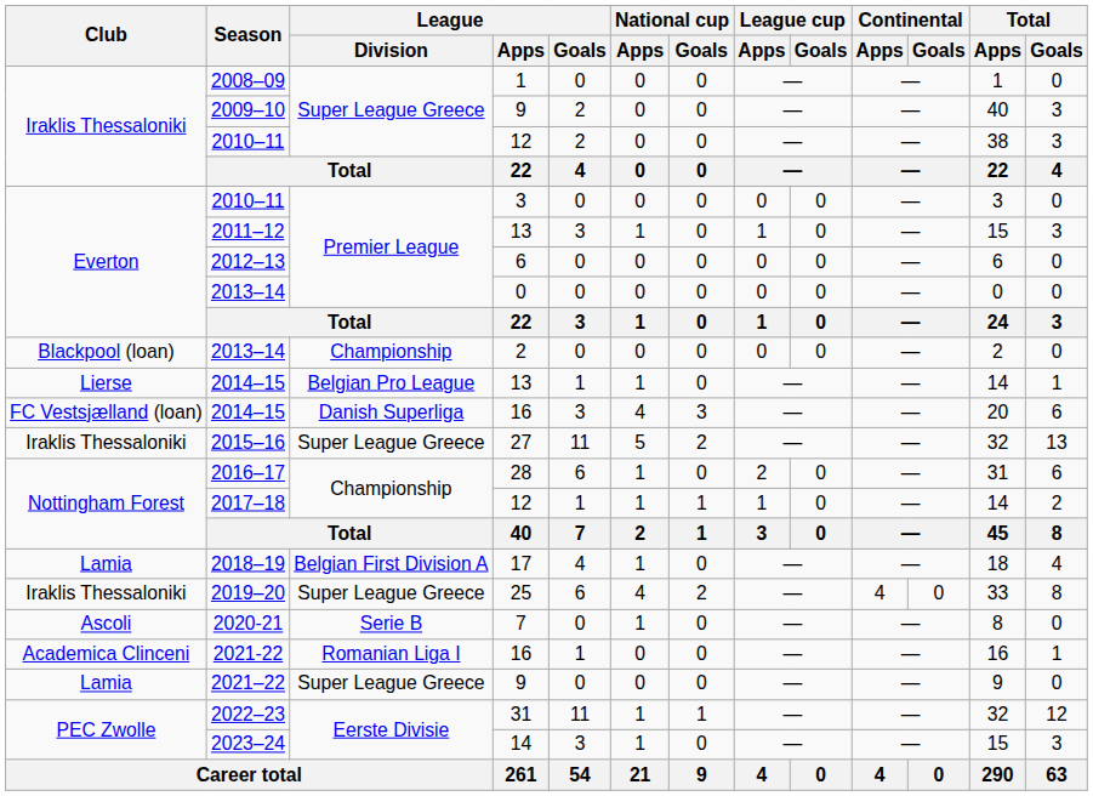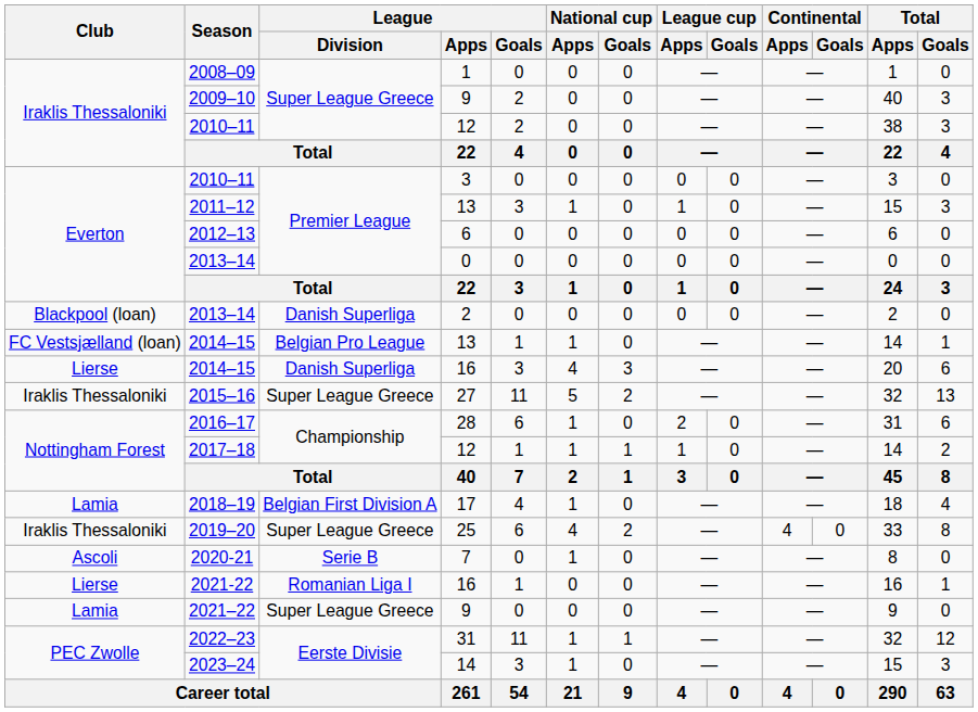 <table class="wikitable" style="text-align:center">
 <tr>
 <th rowspan="2">Club</th>
 <th rowspan="2">Season</th>
 <th colspan="3">League</th>
 <th colspan="2">National cup</th>
 <th colspan="2">League cup</th>
 <th colspan="2">Continental</th>
 <th colspan="2">Total</th>
 </tr>
 <tr>
 <th>Division</th>
 <th>Apps</th>
 <th>Goals</th>
 <th>Apps</th>
 <th>Goals</th>
 <th>Apps</th>
 <th>Goals</th>
 <th>Apps</th>
 <th>Goals</th>
 <th>Apps</th>
 <th>Goals</th>
 </tr>
 <tr>
 <td rowspan="4"><a href='#'>Iraklis Thessaloniki</a></td>
 <td><a href='#'>2008–09</a></td>
 <td rowspan="3"><a href='#'>Super League Greece</a></td>
 <td>1</td>
 <td>0</td>
 <td>0</td>
 <td>0</td>
 <td colspan="2">—</td>
 <td colspan="2">—</td>
 <td>1</td>
 <td>0</td>
 </tr>
 <tr>
 <td><a href='#'>2009–10</a></td>
 <td>9</td>
 <td>2</td>
 <td>0</td>
 <td>0</td>
 <td colspan="2">—</td>
 <td colspan="2">—</td>
 <td>40</td>
 <td>3</td>
 </tr>
 <tr>
 <td><a href='#'>2010–11</a></td>
 <td>12</td>
 <td>2</td>
 <td>0</td>
 <td>0</td>
 <td colspan="2">—</td>
 <td colspan="2">—</td>
 <td>38</td>
 <td>3</td>
 </tr>
 <tr>
 <th colspan="2">Total</th>
 <th>22</th>
 <th>4</th>
 <th>0</th>
 <th>0</th>
 <th colspan="2">—</th>
 <th colspan="2">—</th>
 <th>22</th>
 <th>4</th>
 </tr>
 <tr>
 <td rowspan="5"><a href='#'>Everton</a></td>
 <td><a href='#'>2010–11</a></td>
 <td rowspan="4"><a href='#'>Premier League</a></td>
 <td>3</td>
 <td>0</td>
 <td>0</td>
 <td>0</td>
 <td>0</td>
 <td>0</td>
 <td colspan="2">—</td>
 <td>3</td>
 <td>0</td>
 </tr>
 <tr>
 <td><a href='#'>2011–12</a></td>
 <td>13</td>
 <td>3</td>
 <td>1</td>
 <td>0</td>
 <td>1</td>
 <td>0</td>
 <td colspan="2">—</td>
 <td>15</td>
 <td>3</td>
 </tr>
 <tr>
 <td><a href='#'>2012–13</a></td>
 <td>6</td>
 <td>0</td>
 <td>0</td>
 <td>0</td>
 <td>0</td>
 <td>0</td>
 <td colspan="2">—</td>
 <td>6</td>
 <td>0</td>
 </tr>
 <tr>
 <td><a href='#'>2013–14</a></td>
 <td>0</td>
 <td>0</td>
 <td>0</td>
 <td>0</td>
 <td>0</td>
 <td>0</td>
 <td colspan="2">—</td>
 <td>0</td>
 <td>0</td>
 </tr>
 <tr>
 <th colspan="2">Total</th>
 <th>22</th>
 <th>3</th>
 <th>1</th>
 <th>0</th>
 <th>1</th>
 <th>0</th>
 <th colspan="2">—</th>
 <th>24</th>
 <th>3</th>
 </tr>
 <tr>
 <td><a href='#'>Blackpool</a> (loan)</td>
 <td><a href='#'>2013–14</a></td>
-<td><a href='#'>Championship</a></td>
+<td><a href='#'>Danish Superliga</a></td>
 <td>2</td>
 <td>0</td>
 <td>0</td>
 <td>0</td>
 <td>0</td>
 <td>0</td>
 <td colspan="2">—</td>
 <td>2</td>
 <td>0</td>
 </tr>
 <tr>
-<td><a href='#'>Lierse</a></td>
+<td><a href='#'>FC Vestsjælland</a> (loan)</td>
 <td><a href='#'>2014–15</a></td>
 <td><a href='#'>Belgian Pro League</a></td>
 <td>13</td>
 <td>1</td>
 <td>1</td>
 <td>0</td>
 <td colspan="2">—</td>
 <td colspan="2">—</td>
 <td>14</td>
 <td>1</td>
 </tr>
 <tr>
-<td><a href='#'>FC Vestsjælland</a> (loan)</td>
+<td><a href='#'>Lierse</a></td>
 <td><a href='#'>2014–15</a></td>
 <td><a href='#'>Danish Superliga</a></td>
 <td>16</td>
 <td>3</td>
 <td>4</td>
 <td>3</td>
 <td colspan="2">—</td>
 <td colspan="2">—</td>
 <td>20</td>
 <td>6</td>
 </tr>
 <tr>
 <td>Iraklis Thessaloniki</td>
 <td><a href='#'>2015–16</a></td>
 <td>Super League Greece</td>
 <td>27</td>
 <td>11</td>
 <td>5</td>
 <td>2</td>
 <td colspan="2">—</td>
 <td colspan="2">—</td>
 <td>32</td>
 <td>13</td>
 </tr>
 <tr>
 <td rowspan="3"><a href='#'>Nottingham Forest</a></td>
 <td><a href='#'>2016–17</a></td>
 <td rowspan="2">Championship</td>
 <td>28</td>
 <td>6</td>
 <td>1</td>
 <td>0</td>
 <td>2</td>
 <td>0</td>
 <td colspan="2">—</td>
 <td>31</td>
 <td>6</td>
 </tr>
 <tr>
 <td><a href='#'>2017–18</a></td>
 <td>12</td>
 <td>1</td>
 <td>1</td>
 <td>1</td>
 <td>1</td>
 <td>0</td>
 <td colspan="2">—</td>
 <td>14</td>
 <td>2</td>
 </tr>
 <tr>
 <th colspan="2">Total</th>
 <th>40</th>
 <th>7</th>
 <th>2</th>
 <th>1</th>
 <th>3</th>
 <th>0</th>
 <th colspan="2">—</th>
 <th>45</th>
 <th>8</th>
 </tr>
 <tr>
 <td><a href='#'>Lamia</a></td>
 <td><a href='#'>2018–19</a></td>
 <td><a href='#'>Belgian First Division A</a></td>
 <td>17</td>
 <td>4</td>
 <td>1</td>
 <td>0</td>
 <td colspan="2">—</td>
 <td colspan="2">—</td>
 <td>18</td>
 <td>4</td>
 </tr>
 <tr>
 <td>Iraklis Thessaloniki</td>
 <td><a href='#'>2019–20</a></td>
 <td>Super League Greece</td>
 <td>25</td>
 <td>6</td>
 <td>4</td>
 <td>2</td>
 <td colspan="2">—</td>
 <td>4</td>
 <td>0</td>
 <td>33</td>
 <td>8</td>
 </tr>
 <tr>
 <td><a href='#'>Ascoli</a></td>
 <td><a href='#'>2020-21</a></td>
 <td><a href='#'>Serie B</a></td>
 <td>7</td>
 <td>0</td>
 <td>1</td>
 <td>0</td>
 <td colspan="2">—</td>
 <td colspan="2">—</td>
 <td>8</td>
 <td>0</td>
 </tr>
 <tr>
-<td><a href='#'>Academica Clinceni</a></td>
+<td><a href='#'>Lierse</a></td>
 <td><a href='#'>2021-22</a></td>
 <td><a href='#'>Romanian Liga I</a></td>
 <td>16</td>
 <td>1</td>
 <td>0</td>
 <td>0</td>
 <td colspan="2">—</td>
 <td colspan="2">—</td>
 <td>16</td>
 <td>1</td>
 </tr>
 <tr>
 <td><a href='#'>Lamia</a></td>
 <td><a href='#'>2021–22</a></td>
 <td>Super League Greece</td>
 <td>9</td>
 <td>0</td>
 <td>0</td>
 <td>0</td>
 <td colspan="2">—</td>
 <td colspan="2">—</td>
 <td>9</td>
 <td>0</td>
 </tr>
 <tr>
 <td rowspan="2"><a href='#'>PEC Zwolle</a></td>
 <td><a href='#'>2022–23</a></td>
 <td rowspan="2"><a href='#'>Eerste Divisie</a></td>
 <td>31</td>
 <td>11</td>
 <td>1</td>
 <td>1</td>
 <td colspan="2">—</td>
 <td colspan="2">—</td>
 <td>32</td>
 <td>12</td>
 </tr>
 <tr>
 <td><a href='#'>2023–24</a></td>
 <td>14</td>
 <td>3</td>
 <td>1</td>
 <td>0</td>
 <td colspan="2">—</td>
 <td colspan="2">—</td>
 <td>15</td>
 <td>3</td>
 </tr>
 <tr>
 <th colspan="3">Career total</th>
 <th>261</th>
 <th>54</th>
 <th>21</th>
 <th>9</th>
 <th>4</th>
 <th>0</th>
 <th>4</th>
 <th>0</th>
 <th>290</th>
 <th>63</th>
 </tr>
 </table>
